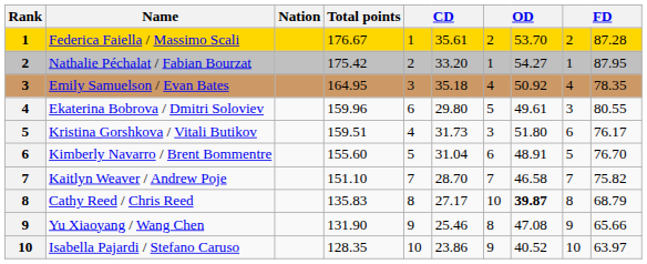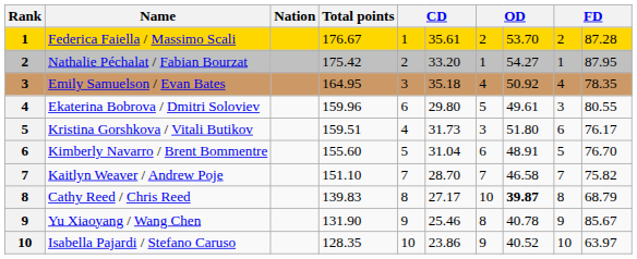 <table class="wikitable">
 <tr>
 <th>Rank</th>
 <th>Name</th>
 <th>Nation</th>
 <th>Total points</th>
 <th colspan="2" width="80px"><a href='#'>CD</a></th>
 <th colspan="2" width="80px"><a href='#'>OD</a></th>
 <th colspan="2" width="80px"><a href='#'>FD</a></th>
 </tr>
 <tr bgcolor="gold">
 <td align="center"><strong>1</strong></td>
 <td><a href='#'>Federica Faiella</a> / <a href='#'>Massimo Scali</a></td>
 <td></td>
 <td>176.67</td>
 <td>1</td>
 <td>35.61</td>
 <td>2</td>
 <td>53.70</td>
 <td>2</td>
 <td>87.28</td>
 </tr>
 <tr bgcolor="silver">
 <td align="center"><strong>2</strong></td>
 <td><a href='#'>Nathalie Péchalat</a> / <a href='#'>Fabian Bourzat</a></td>
 <td></td>
 <td>175.42</td>
 <td>2</td>
 <td>33.20</td>
 <td>1</td>
 <td>54.27</td>
 <td>1</td>
 <td>87.95</td>
 </tr>
 <tr bgcolor="cc9966">
 <td align="center"><strong>3</strong></td>
 <td><a href='#'>Emily Samuelson</a> / <a href='#'>Evan Bates</a></td>
 <td></td>
 <td>164.95</td>
 <td>3</td>
 <td>35.18</td>
 <td>4</td>
 <td>50.92</td>
 <td>4</td>
 <td>78.35</td>
 </tr>
 <tr>
 <th>4</th>
 <td><a href='#'>Ekaterina Bobrova</a> / <a href='#'>Dmitri Soloviev</a></td>
 <td></td>
 <td>159.96</td>
 <td>6</td>
 <td>29.80</td>
 <td>5</td>
 <td>49.61</td>
 <td>3</td>
 <td>80.55</td>
 </tr>
 <tr>
 <th>5</th>
 <td><a href='#'>Kristina Gorshkova</a> / <a href='#'>Vitali Butikov</a></td>
 <td></td>
 <td>159.51</td>
 <td>4</td>
 <td>31.73</td>
 <td>3</td>
 <td>51.80</td>
 <td>6</td>
 <td>76.17</td>
 </tr>
 <tr>
 <th>6</th>
 <td><a href='#'>Kimberly Navarro</a> / <a href='#'>Brent Bommentre</a></td>
 <td></td>
 <td>155.60</td>
 <td>5</td>
 <td>31.04</td>
 <td>6</td>
 <td>48.91</td>
 <td>5</td>
 <td>76.70</td>
 </tr>
 <tr>
 <th>7</th>
 <td><a href='#'>Kaitlyn Weaver</a> / <a href='#'>Andrew Poje</a></td>
 <td></td>
 <td>151.10</td>
 <td>7</td>
 <td>28.70</td>
 <td>7</td>
 <td>46.58</td>
 <td>7</td>
 <td>75.82</td>
 </tr>
 <tr>
 <th>8</th>
 <td><a href='#'>Cathy Reed</a> / <a href='#'>Chris Reed</a></td>
 <td></td>
-<td>135.83</td>
+<td>139.83</td>
 <td>8</td>
 <td>27.17</td>
 <td>10</td>
 <td><strong>39.87</strong></td>
 <td>8</td>
 <td>68.79</td>
 </tr>
 <tr>
 <th>9</th>
 <td><a href='#'>Yu Xiaoyang</a> / <a href='#'>Wang Chen</a></td>
 <td></td>
 <td>131.90</td>
 <td>9</td>
 <td>25.46</td>
 <td>8</td>
-<td>47.08</td>
+<td>40.78</td>
 <td>9</td>
-<td>65.66</td>
+<td>85.67</td>
 </tr>
 <tr>
 <th>10</th>
 <td><a href='#'>Isabella Pajardi</a> / <a href='#'>Stefano Caruso</a></td>
 <td></td>
 <td>128.35</td>
 <td>10</td>
 <td>23.86</td>
 <td>9</td>
 <td>40.52</td>
 <td>10</td>
 <td>63.97</td>
 </tr>
 </table>
